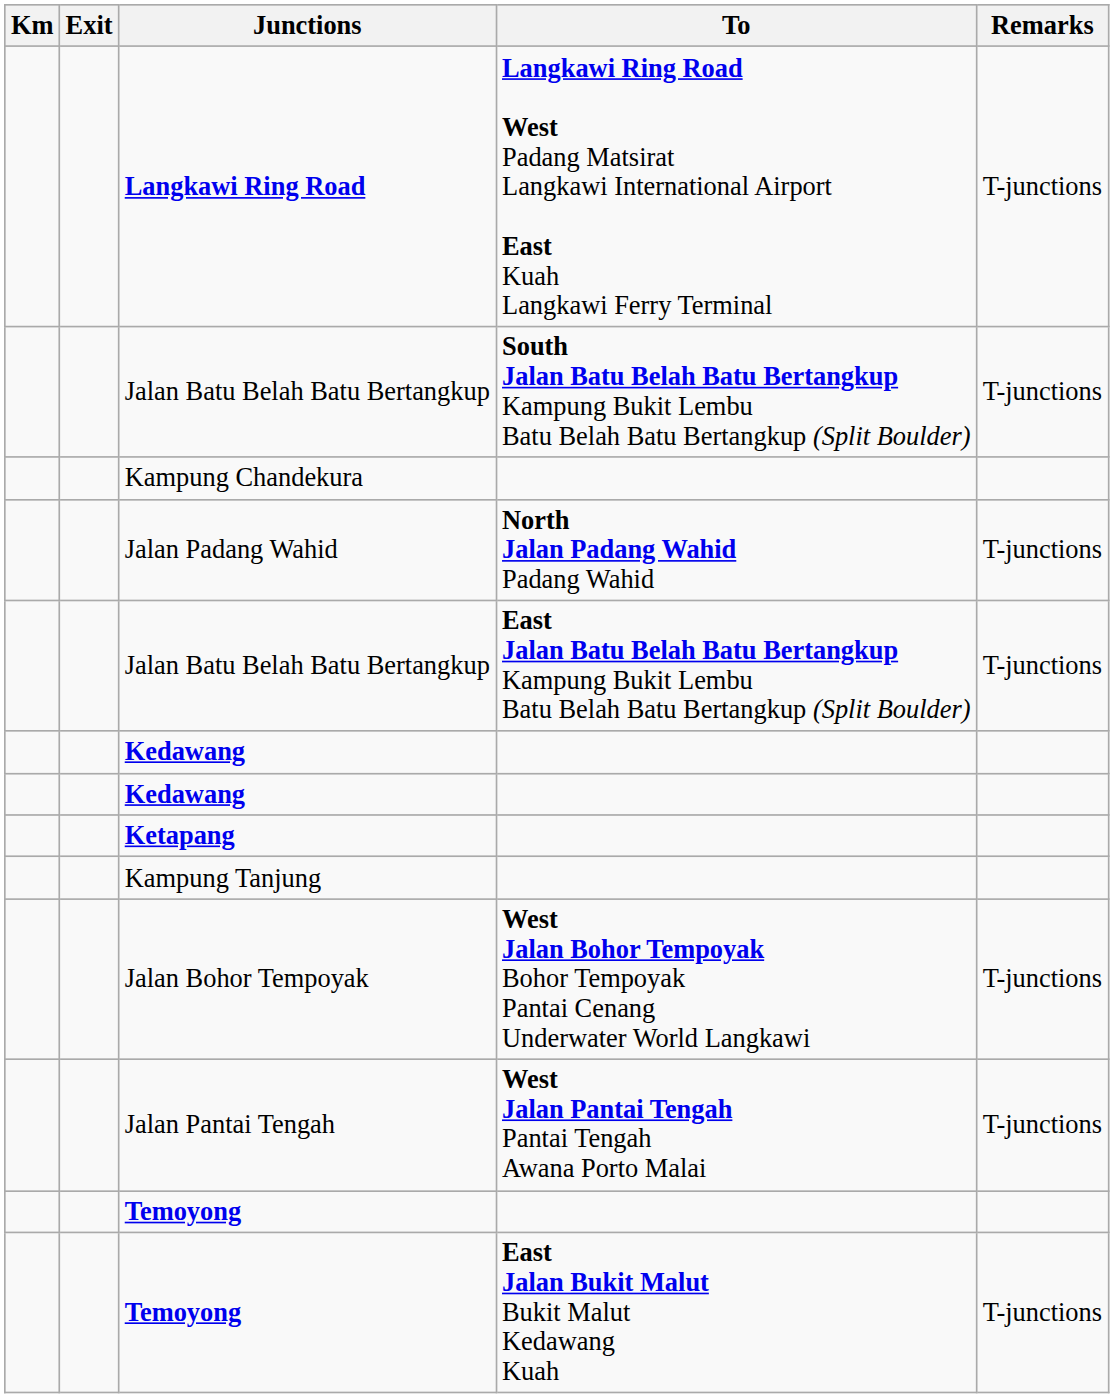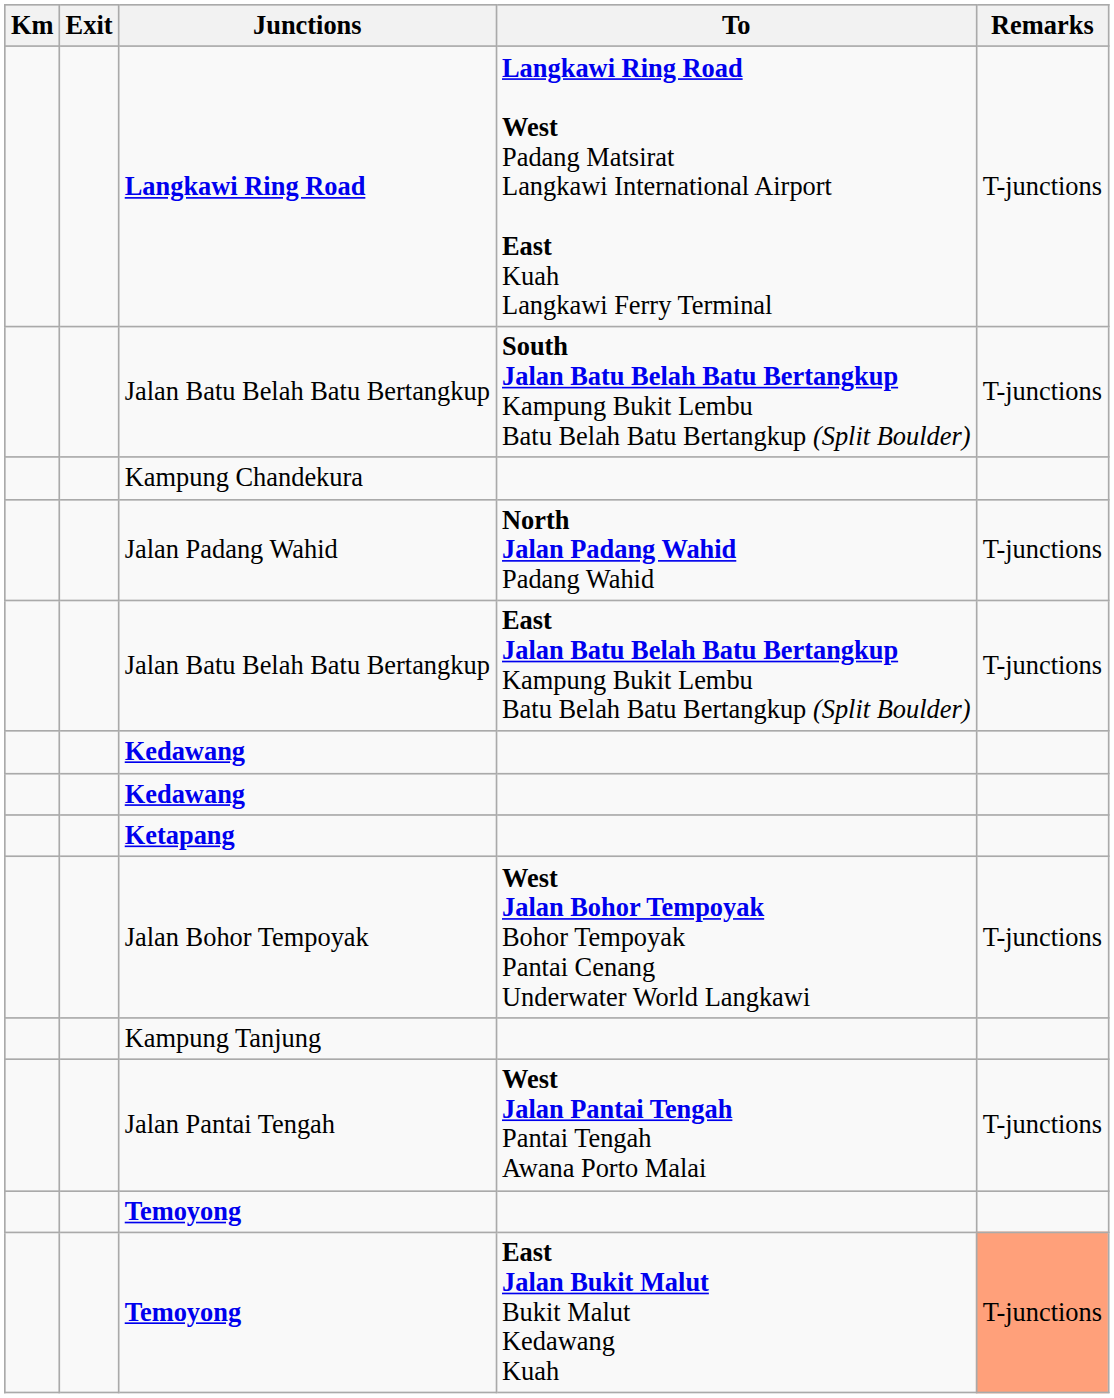 <table class="wikitable">
 <tr>
 <th>Km</th>
 <th>Exit</th>
 <th>Junctions</th>
 <th>To</th>
 <th>Remarks</th>
 </tr>
 <tr>
 <td></td>
 <td></td>
 <td> <strong><a href='#'>Langkawi Ring Road</a></strong></td>
 <td> <strong><a href='#'>Langkawi Ring Road</a></strong><br><br><strong>West</strong><br> Padang Matsirat<br> Langkawi International Airport <br><br><strong>East</strong><br> Kuah<br> Langkawi Ferry Terminal </td>
 <td>T-junctions</td>
 </tr>
 <tr>
 <td></td>
 <td></td>
 <td>Jalan Batu Belah Batu Bertangkup</td>
 <td><strong>South</strong><br> <strong><a href='#'>Jalan Batu Belah Batu Bertangkup</a></strong><br>Kampung Bukit Lembu<br>Batu Belah Batu Bertangkup <em>(Split Boulder)</em></td>
 <td>T-junctions</td>
 </tr>
 <tr>
 <td></td>
 <td></td>
 <td>Kampung Chandekura</td>
 <td></td>
 <td></td>
 </tr>
 <tr>
 <td></td>
 <td></td>
 <td>Jalan Padang Wahid</td>
 <td><strong>North</strong><br> <strong><a href='#'>Jalan Padang Wahid</a></strong><br>Padang Wahid</td>
 <td>T-junctions</td>
 </tr>
 <tr>
 <td></td>
 <td></td>
 <td>Jalan Batu Belah Batu Bertangkup</td>
 <td><strong>East</strong><br> <strong><a href='#'>Jalan Batu Belah Batu Bertangkup</a></strong><br>Kampung Bukit Lembu<br>Batu Belah Batu Bertangkup <em>(Split Boulder)</em></td>
 <td>T-junctions</td>
 </tr>
 <tr>
 <td></td>
 <td></td>
 <td><strong><a href='#'>Kedawang</a></strong></td>
 <td></td>
 <td></td>
 </tr>
 <tr>
 <td></td>
 <td></td>
 <td><strong><a href='#'>Kedawang</a></strong></td>
 <td></td>
 <td></td>
 </tr>
 <tr>
 <td></td>
 <td></td>
 <td><strong><a href='#'>Ketapang</a></strong></td>
 <td></td>
 <td></td>
 </tr>
 <tr>
 <td></td>
 <td></td>
-<td>Kampung Tanjung</td>
-<td></td>
-<td></td>
+<td>Jalan Bohor Tempoyak</td>
+<td><strong>West</strong><br> <strong><a href='#'>Jalan Bohor Tempoyak</a></strong><br>Bohor Tempoyak<br>Pantai Cenang <br>Underwater World Langkawi</td>
+<td>T-junctions</td>
 </tr>
 <tr>
 <td></td>
 <td></td>
-<td>Jalan Bohor Tempoyak</td>
-<td><strong>West</strong><br> <strong><a href='#'>Jalan Bohor Tempoyak</a></strong><br>Bohor Tempoyak<br>Pantai Cenang <br>Underwater World Langkawi</td>
-<td>T-junctions</td>
+<td>Kampung Tanjung</td>
+<td></td>
+<td></td>
 </tr>
 <tr>
 <td></td>
 <td></td>
 <td>Jalan Pantai Tengah</td>
 <td><strong>West</strong><br> <strong><a href='#'>Jalan Pantai Tengah</a></strong><br>Pantai Tengah <br>Awana Porto Malai</td>
 <td>T-junctions</td>
 </tr>
 <tr>
 <td></td>
 <td></td>
 <td><strong><a href='#'>Temoyong</a></strong></td>
 <td></td>
 <td></td>
 </tr>
 <tr>
 <td></td>
 <td></td>
 <td><strong><a href='#'>Temoyong</a></strong></td>
 <td><strong>East</strong><br> <strong><a href='#'>Jalan Bukit Malut</a></strong><br>Bukit Malut<br>Kedawang<br>Kuah</td>
-<td>T-junctions</td>
+<td style="background: lightsalmon;">T-junctions</td>
 </tr>
 </table>
